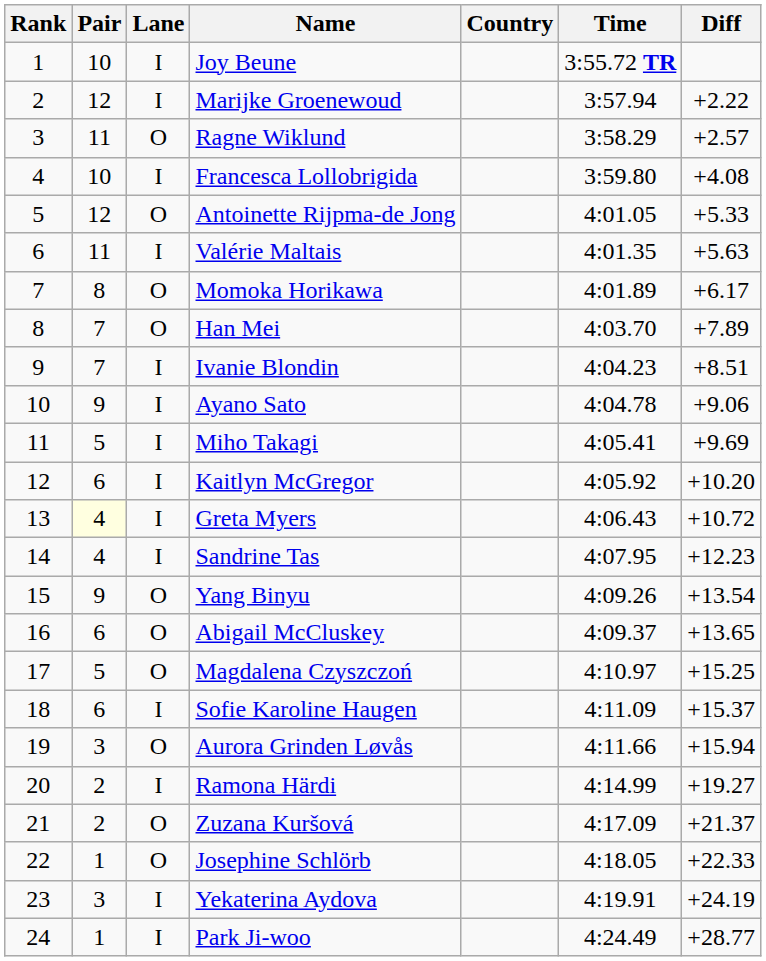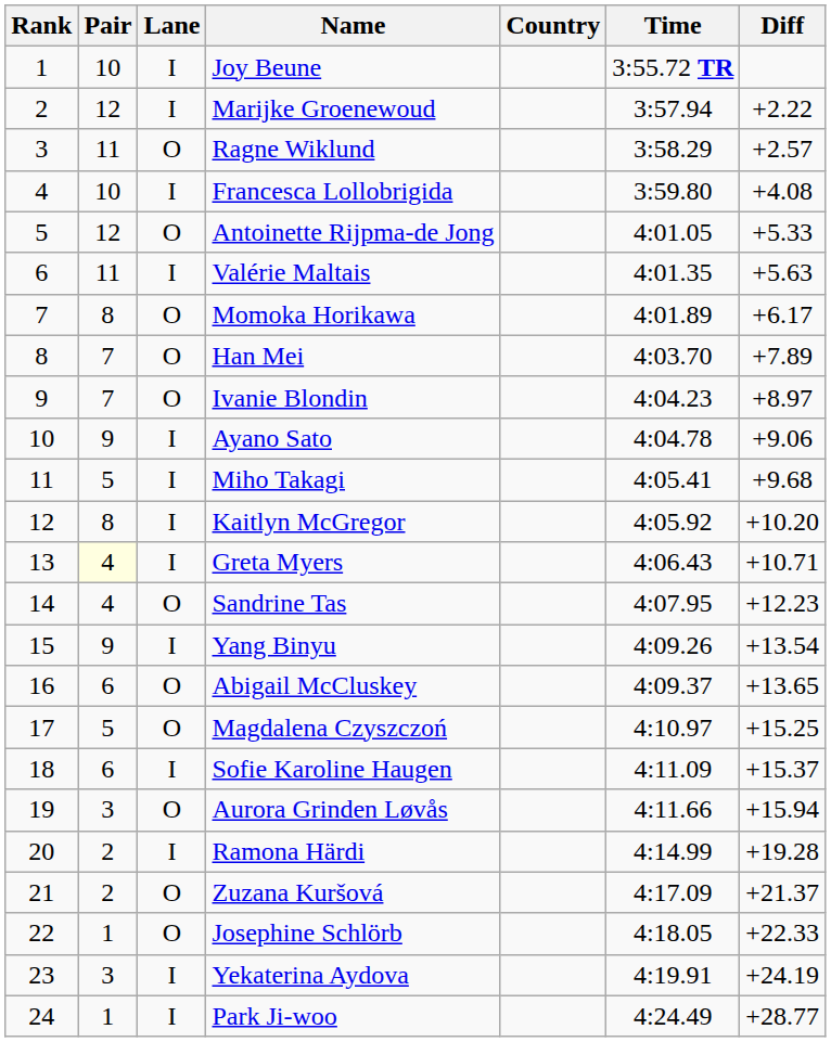 <table class="wikitable sortable" style="text-align:center">
 <tr>
 <th>Rank</th>
 <th>Pair</th>
 <th>Lane</th>
 <th>Name</th>
 <th>Country</th>
 <th>Time</th>
 <th>Diff</th>
 </tr>
 <tr>
 <td>1</td>
 <td>10</td>
 <td>I</td>
 <td align=left><a href='#'>Joy Beune</a></td>
 <td align=left></td>
 <td>3:55.72 <strong><a href='#'>TR</a></strong></td>
 <td></td>
 </tr>
 <tr>
 <td>2</td>
 <td>12</td>
 <td>I</td>
 <td align=left><a href='#'>Marijke Groenewoud</a></td>
 <td align=left></td>
 <td>3:57.94</td>
 <td>+2.22</td>
 </tr>
 <tr>
 <td>3</td>
 <td>11</td>
 <td>O</td>
 <td align=left><a href='#'>Ragne Wiklund</a></td>
 <td align=left></td>
 <td>3:58.29</td>
 <td>+2.57</td>
 </tr>
 <tr>
 <td>4</td>
 <td>10</td>
 <td>I</td>
 <td align=left><a href='#'>Francesca Lollobrigida</a></td>
 <td align=left></td>
 <td>3:59.80</td>
 <td>+4.08</td>
 </tr>
 <tr>
 <td>5</td>
 <td>12</td>
 <td>O</td>
 <td align=left><a href='#'>Antoinette Rijpma-de Jong</a></td>
 <td align=left></td>
 <td>4:01.05</td>
 <td>+5.33</td>
 </tr>
 <tr>
 <td>6</td>
 <td>11</td>
 <td>I</td>
 <td align=left><a href='#'>Valérie Maltais</a></td>
 <td align=left></td>
 <td>4:01.35</td>
 <td>+5.63</td>
 </tr>
 <tr>
 <td>7</td>
 <td>8</td>
 <td>O</td>
 <td align=left><a href='#'>Momoka Horikawa</a></td>
 <td align=left></td>
 <td>4:01.89</td>
 <td>+6.17</td>
 </tr>
 <tr>
 <td>8</td>
 <td>7</td>
 <td>O</td>
 <td align=left><a href='#'>Han Mei</a></td>
 <td align=left></td>
 <td>4:03.70</td>
 <td>+7.89</td>
 </tr>
 <tr>
 <td>9</td>
 <td>7</td>
-<td>I</td>
+<td>O</td>
 <td align=left><a href='#'>Ivanie Blondin</a></td>
 <td align=left></td>
 <td>4:04.23</td>
-<td>+8.51</td>
+<td>+8.97</td>
 </tr>
 <tr>
 <td>10</td>
 <td>9</td>
 <td>I</td>
 <td align=left><a href='#'>Ayano Sato</a></td>
 <td align=left></td>
 <td>4:04.78</td>
 <td>+9.06</td>
 </tr>
 <tr>
 <td>11</td>
 <td>5</td>
 <td>I</td>
 <td align=left><a href='#'>Miho Takagi</a></td>
 <td align=left></td>
 <td>4:05.41</td>
-<td>+9.69</td>
+<td>+9.68</td>
 </tr>
 <tr>
 <td>12</td>
-<td>6</td>
+<td>8</td>
 <td>I</td>
 <td align=left><a href='#'>Kaitlyn McGregor</a></td>
 <td align=left></td>
 <td>4:05.92</td>
 <td>+10.20</td>
 </tr>
 <tr>
 <td>13</td>
 <td style="background: lightyellow;">4</td>
 <td>I</td>
 <td align=left><a href='#'>Greta Myers</a></td>
 <td align=left></td>
 <td>4:06.43</td>
-<td>+10.72</td>
+<td>+10.71</td>
 </tr>
 <tr>
 <td>14</td>
 <td>4</td>
-<td>I</td>
+<td>O</td>
 <td align=left><a href='#'>Sandrine Tas</a></td>
 <td align=left></td>
 <td>4:07.95</td>
 <td>+12.23</td>
 </tr>
 <tr>
 <td>15</td>
 <td>9</td>
-<td>O</td>
+<td>I</td>
 <td align=left><a href='#'>Yang Binyu</a></td>
 <td align=left></td>
 <td>4:09.26</td>
 <td>+13.54</td>
 </tr>
 <tr>
 <td>16</td>
 <td>6</td>
 <td>O</td>
 <td align=left><a href='#'>Abigail McCluskey</a></td>
 <td align=left></td>
 <td>4:09.37</td>
 <td>+13.65</td>
 </tr>
 <tr>
 <td>17</td>
 <td>5</td>
 <td>O</td>
 <td align=left><a href='#'>Magdalena Czyszczoń</a></td>
 <td align=left></td>
 <td>4:10.97</td>
 <td>+15.25</td>
 </tr>
 <tr>
 <td>18</td>
 <td>6</td>
 <td>I</td>
 <td align=left><a href='#'>Sofie Karoline Haugen</a></td>
 <td align=left></td>
 <td>4:11.09</td>
 <td>+15.37</td>
 </tr>
 <tr>
 <td>19</td>
 <td>3</td>
 <td>O</td>
 <td align=left><a href='#'>Aurora Grinden Løvås</a></td>
 <td align=left></td>
 <td>4:11.66</td>
 <td>+15.94</td>
 </tr>
 <tr>
 <td>20</td>
 <td>2</td>
 <td>I</td>
 <td align=left><a href='#'>Ramona Härdi</a></td>
 <td align=left></td>
 <td>4:14.99</td>
-<td>+19.27</td>
+<td>+19.28</td>
 </tr>
 <tr>
 <td>21</td>
 <td>2</td>
 <td>O</td>
 <td align=left><a href='#'>Zuzana Kuršová</a></td>
 <td align=left></td>
 <td>4:17.09</td>
 <td>+21.37</td>
 </tr>
 <tr>
 <td>22</td>
 <td>1</td>
 <td>O</td>
 <td align=left><a href='#'>Josephine Schlörb</a></td>
 <td align=left></td>
 <td>4:18.05</td>
 <td>+22.33</td>
 </tr>
 <tr>
 <td>23</td>
 <td>3</td>
 <td>I</td>
 <td align=left><a href='#'>Yekaterina Aydova</a></td>
 <td align=left></td>
 <td>4:19.91</td>
 <td>+24.19</td>
 </tr>
 <tr>
 <td>24</td>
 <td>1</td>
 <td>I</td>
 <td align=left><a href='#'>Park Ji-woo</a></td>
 <td align=left></td>
 <td>4:24.49</td>
 <td>+28.77</td>
 </tr>
 </table>
